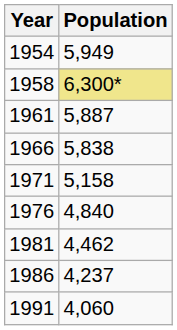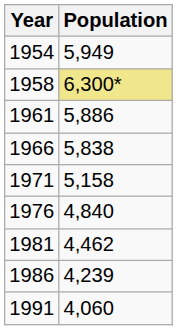 <table class="wikitable">
 <tr>
 <th>Year</th>
 <th>Population</th>
 </tr>
 <tr>
 <td>1954</td>
 <td>5,949</td>
 </tr>
 <tr>
 <td>1958</td>
 <td style="background: khaki;">6,300*</td>
 </tr>
 <tr>
 <td>1961</td>
-<td>5,887</td>
+<td>5,886</td>
 </tr>
 <tr>
 <td>1966</td>
 <td>5,838</td>
 </tr>
 <tr>
 <td>1971</td>
 <td>5,158</td>
 </tr>
 <tr>
 <td>1976</td>
 <td>4,840</td>
 </tr>
 <tr>
 <td>1981</td>
 <td>4,462</td>
 </tr>
 <tr>
 <td>1986</td>
-<td>4,237</td>
+<td>4,239</td>
 </tr>
 <tr>
 <td>1991</td>
 <td>4,060</td>
 </tr>
 </table>
